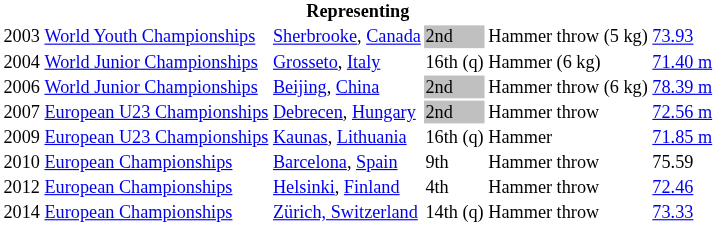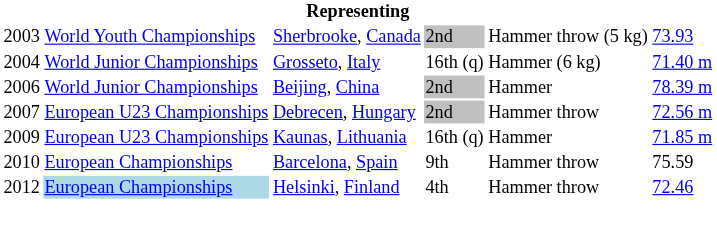 <table>
 <tr>
 <th colspan="6">Representing </th>
 </tr>
 <tr>
 <td>2003</td>
 <td><a href='#'>World Youth Championships</a></td>
 <td><a href='#'>Sherbrooke</a>, <a href='#'>Canada</a></td>
 <td bgcolor=silver>2nd</td>
 <td>Hammer throw (5 kg)</td>
 <td><a href='#'>73.93</a></td>
 </tr>
 <tr>
 <td>2004</td>
 <td><a href='#'>World Junior Championships</a></td>
 <td><a href='#'>Grosseto</a>, <a href='#'>Italy</a></td>
 <td>16th (q)</td>
 <td>Hammer (6 kg)</td>
 <td><a href='#'>71.40 m</a></td>
 </tr>
 <tr>
 <td>2006</td>
 <td><a href='#'>World Junior Championships</a></td>
 <td><a href='#'>Beijing</a>, <a href='#'>China</a></td>
 <td bgcolor=silver>2nd</td>
-<td>Hammer throw (6 kg)</td>
+<td>Hammer</td>
 <td><a href='#'>78.39 m</a></td>
 </tr>
 <tr>
 <td>2007</td>
 <td><a href='#'>European U23 Championships</a></td>
 <td><a href='#'>Debrecen</a>, <a href='#'>Hungary</a></td>
 <td bgcolor=silver>2nd</td>
 <td>Hammer throw</td>
 <td><a href='#'>72.56 m</a></td>
 </tr>
 <tr>
 <td>2009</td>
 <td><a href='#'>European U23 Championships</a></td>
 <td><a href='#'>Kaunas</a>, <a href='#'>Lithuania</a></td>
 <td>16th (q)</td>
 <td>Hammer</td>
 <td><a href='#'>71.85 m</a></td>
 </tr>
 <tr>
 <td>2010</td>
 <td><a href='#'>European Championships</a></td>
 <td><a href='#'>Barcelona</a>, <a href='#'>Spain</a></td>
 <td>9th</td>
 <td>Hammer throw</td>
 <td>75.59</td>
 </tr>
 <tr>
 <td>2012</td>
-<td><a href='#'>European Championships</a></td>
+<td style="background: lightblue;"><a href='#'>European Championships</a></td>
 <td><a href='#'>Helsinki</a>, <a href='#'>Finland</a></td>
 <td>4th</td>
 <td>Hammer throw</td>
 <td><a href='#'>72.46</a></td>
 </tr>
-<tr>
-<td>2014</td>
-<td><a href='#'>European Championships</a></td>
-<td><a href='#'>Zürich, Switzerland</a></td>
-<td>14th (q)</td>
-<td>Hammer throw</td>
-<td><a href='#'>73.33</a></td>
-</tr>
 </table>
